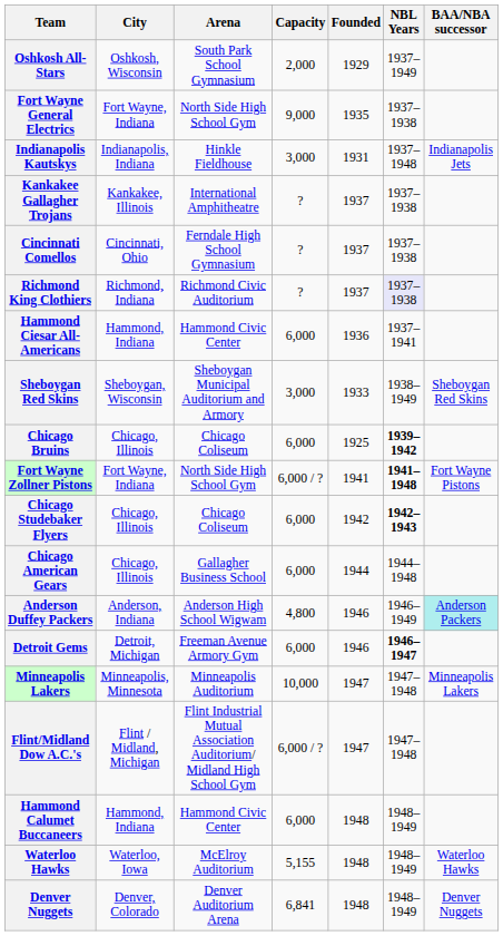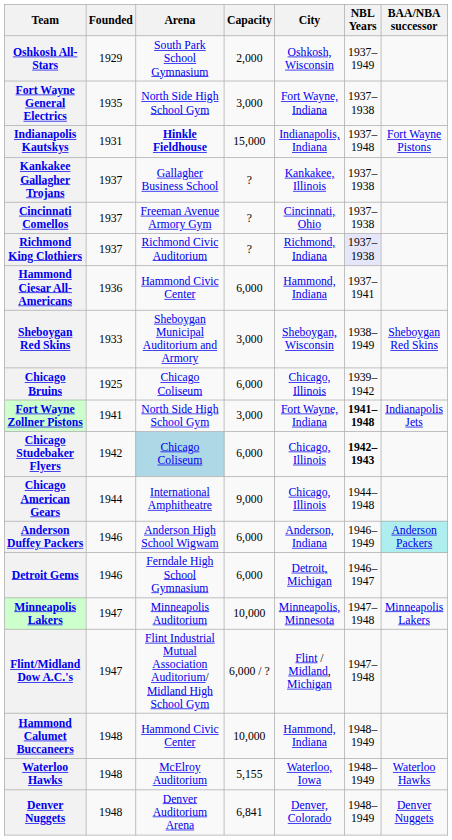 <table class="wikitable sortable" style="text-align:center">
 <tr>
 <th scope="col">Team</th>
-<th scope="col">City</th>
+<th scope="col">Founded</th>
 <th scope="col">Arena</th>
 <th scope="col">Capacity</th>
-<th scope="col">Founded</th>
+<th scope="col">City</th>
 <th scope="col">NBL Years</th>
 <th scope="col">BAA/NBA successor</th>
 </tr>
 <tr>
 <th scope="row"><a href='#'>Oshkosh All-Stars</a></th>
-<td><a href='#'>Oshkosh, Wisconsin</a></td>
+<td>1929</td>
 <td><a href='#'>South Park School Gymnasium</a></td>
 <td>2,000</td>
-<td>1929</td>
+<td><a href='#'>Oshkosh, Wisconsin</a></td>
 <td>1937–1949</td>
 <td></td>
 </tr>
 <tr>
 <th scope="row"><a href='#'>Fort Wayne General Electrics</a></th>
+<td>1935</td>
+<td><a href='#'>North Side High School Gym</a></td>
+<td>3,000</td>
 <td><a href='#'>Fort Wayne, Indiana</a></td>
-<td><a href='#'>North Side High School Gym</a></td>
-<td align="center">9,000</td>
-<td>1935</td>
 <td>1937–1938</td>
 <td></td>
 </tr>
 <tr>
 <th scope="row"><a href='#'>Indianapolis Kautskys</a></th>
+<td>1931</td>
+<td><strong><a href='#'>Hinkle Fieldhouse</a></strong></td>
+<td>15,000</td>
 <td><a href='#'>Indianapolis, Indiana</a></td>
-<td><a href='#'>Hinkle Fieldhouse</a></td>
-<td>3,000</td>
-<td>1931</td>
 <td>1937–1948</td>
-<td><a href='#'>Indianapolis Jets</a></td>
+<td><a href='#'>Fort Wayne Pistons</a></td>
 </tr>
 <tr>
 <th scope="row"><a href='#'>Kankakee Gallagher Trojans</a></th>
+<td>1937</td>
+<td><a href='#'>Gallagher Business School</a></td>
+<td>?</td>
 <td><a href='#'>Kankakee, Illinois</a></td>
-<td><a href='#'>International Amphitheatre</a></td>
-<td>?</td>
-<td>1937</td>
 <td>1937–1938</td>
 <td></td>
 </tr>
 <tr>
 <th scope="row"><a href='#'>Cincinnati Comellos</a></th>
+<td>1937</td>
+<td><a href='#'>Freeman Avenue Armory Gym</a></td>
+<td>?</td>
 <td><a href='#'>Cincinnati, Ohio</a></td>
-<td><a href='#'>Ferndale High School Gymnasium</a></td>
-<td>?</td>
-<td>1937</td>
 <td>1937–1938</td>
 <td></td>
 </tr>
 <tr>
 <th scope="row"><a href='#'>Richmond King Clothiers</a></th>
-<td><a href='#'>Richmond, Indiana</a></td>
+<td>1937</td>
 <td><a href='#'>Richmond Civic Auditorium</a></td>
 <td>?</td>
-<td>1937</td>
+<td><a href='#'>Richmond, Indiana</a></td>
 <td style="background: lavender;">1937–1938</td>
 <td></td>
 </tr>
 <tr>
 <th scope="row"><a href='#'>Hammond Ciesar All-Americans</a></th>
-<td><a href='#'>Hammond, Indiana</a></td>
+<td>1936</td>
 <td><a href='#'>Hammond Civic Center</a></td>
 <td>6,000</td>
-<td>1936</td>
+<td><a href='#'>Hammond, Indiana</a></td>
 <td>1937–1941</td>
 <td></td>
 </tr>
 <tr>
 <th scope="row"><a href='#'>Sheboygan Red Skins</a></th>
-<td><a href='#'>Sheboygan, Wisconsin</a></td>
+<td>1933</td>
 <td><a href='#'>Sheboygan Municipal Auditorium and Armory</a></td>
 <td>3,000</td>
-<td>1933</td>
+<td><a href='#'>Sheboygan, Wisconsin</a></td>
 <td>1938–1949</td>
 <td><a href='#'>Sheboygan Red Skins</a></td>
 </tr>
 <tr>
 <th scope="row"><a href='#'>Chicago Bruins</a></th>
-<td><a href='#'>Chicago, Illinois</a></td>
+<td>1925</td>
 <td><a href='#'>Chicago Coliseum</a></td>
 <td>6,000</td>
-<td>1925</td>
-<td><strong>1939–1942</strong></td>
+<td><a href='#'>Chicago, Illinois</a></td>
+<td>1939–1942</td>
 <td></td>
 </tr>
 <tr>
 <th scope="row" style="background:#CCFFCC"><a href='#'>Fort Wayne Zollner Pistons</a></th>
+<td>1941</td>
+<td><a href='#'>North Side High School Gym</a></td>
+<td>3,000</td>
 <td><a href='#'>Fort Wayne, Indiana</a></td>
-<td><a href='#'>North Side High School Gym</a></td>
-<td>6,000 / ?</td>
-<td>1941</td>
 <td><strong>1941–1948</strong></td>
-<td><a href='#'>Fort Wayne Pistons</a></td>
+<td><a href='#'>Indianapolis Jets</a></td>
 </tr>
 <tr>
 <th scope="row"><a href='#'>Chicago Studebaker Flyers</a></th>
+<td>1942</td>
+<td style="background: lightblue;"><a href='#'>Chicago Coliseum</a></td>
+<td>6,000</td>
 <td><a href='#'>Chicago, Illinois</a></td>
-<td><a href='#'>Chicago Coliseum</a></td>
-<td>6,000</td>
-<td>1942</td>
 <td><strong>1942–1943</strong></td>
 <td></td>
 </tr>
 <tr>
 <th scope="row"><a href='#'>Chicago American Gears</a></th>
+<td>1944</td>
+<td><a href='#'>International Amphitheatre</a></td>
+<td align="center">9,000</td>
 <td><a href='#'>Chicago, Illinois</a></td>
-<td><a href='#'>Gallagher Business School</a></td>
-<td>6,000</td>
-<td>1944</td>
 <td>1944–1948</td>
 <td></td>
 </tr>
 <tr>
 <th scope="row"><a href='#'>Anderson Duffey Packers</a></th>
+<td>1946</td>
+<td><a href='#'>Anderson High School Wigwam</a></td>
+<td>6,000</td>
 <td><a href='#'>Anderson, Indiana</a></td>
-<td><a href='#'>Anderson High School Wigwam</a></td>
-<td align="center">4,800</td>
-<td>1946</td>
 <td>1946–1949</td>
 <td style="background: paleturquoise;"><a href='#'>Anderson Packers</a></td>
 </tr>
 <tr>
 <th scope="row"><a href='#'>Detroit Gems</a></th>
+<td>1946</td>
+<td><a href='#'>Ferndale High School Gymnasium</a></td>
+<td align="center">6,000</td>
 <td><a href='#'>Detroit, Michigan</a></td>
-<td><a href='#'>Freeman Avenue Armory Gym</a></td>
-<td align="center">6,000</td>
-<td>1946</td>
-<td><strong>1946–1947</strong></td>
+<td>1946–1947</td>
 <td></td>
 </tr>
 <tr>
 <th scope="row" style="background:#CCFFCC"><a href='#'>Minneapolis Lakers</a></th>
-<td><a href='#'>Minneapolis, Minnesota</a></td>
+<td>1947</td>
 <td><a href='#'>Minneapolis Auditorium</a></td>
 <td>10,000</td>
-<td>1947</td>
+<td><a href='#'>Minneapolis, Minnesota</a></td>
 <td>1947–1948</td>
 <td><a href='#'>Minneapolis Lakers</a></td>
 </tr>
 <tr>
 <th scope="row"><a href='#'>Flint/Midland Dow A.C.'s</a></th>
-<td><a href='#'>Flint</a> /<br><a href='#'>Midland</a>, <a href='#'>Michigan</a></td>
+<td>1947</td>
 <td><a href='#'>Flint Industrial Mutual Association Auditorium</a>/ <a href='#'>Midland High School Gym</a></td>
 <td>6,000 / ?</td>
-<td>1947</td>
+<td><a href='#'>Flint</a> /<br><a href='#'>Midland</a>, <a href='#'>Michigan</a></td>
 <td>1947–1948</td>
 <td></td>
 </tr>
 <tr>
 <th scope="row"><a href='#'>Hammond Calumet Buccaneers</a></th>
+<td>1948</td>
+<td><a href='#'>Hammond Civic Center</a></td>
+<td>10,000</td>
 <td><a href='#'>Hammond, Indiana</a></td>
-<td><a href='#'>Hammond Civic Center</a></td>
-<td>6,000</td>
-<td>1948</td>
 <td>1948–1949</td>
 <td></td>
 </tr>
 <tr>
 <th scope="row"><a href='#'>Waterloo Hawks</a></th>
-<td><a href='#'>Waterloo, Iowa</a></td>
+<td>1948</td>
 <td><a href='#'>McElroy Auditorium</a></td>
 <td>5,155</td>
-<td>1948</td>
+<td><a href='#'>Waterloo, Iowa</a></td>
 <td>1948–1949</td>
 <td><a href='#'>Waterloo Hawks</a></td>
 </tr>
 <tr>
 <th scope="row"><a href='#'>Denver Nuggets</a></th>
-<td><a href='#'>Denver, Colorado</a></td>
+<td>1948</td>
 <td><a href='#'>Denver Auditorium Arena</a></td>
 <td>6,841</td>
-<td>1948</td>
+<td><a href='#'>Denver, Colorado</a></td>
 <td>1948–1949</td>
 <td><a href='#'>Denver Nuggets</a></td>
 </tr>
 </table>
